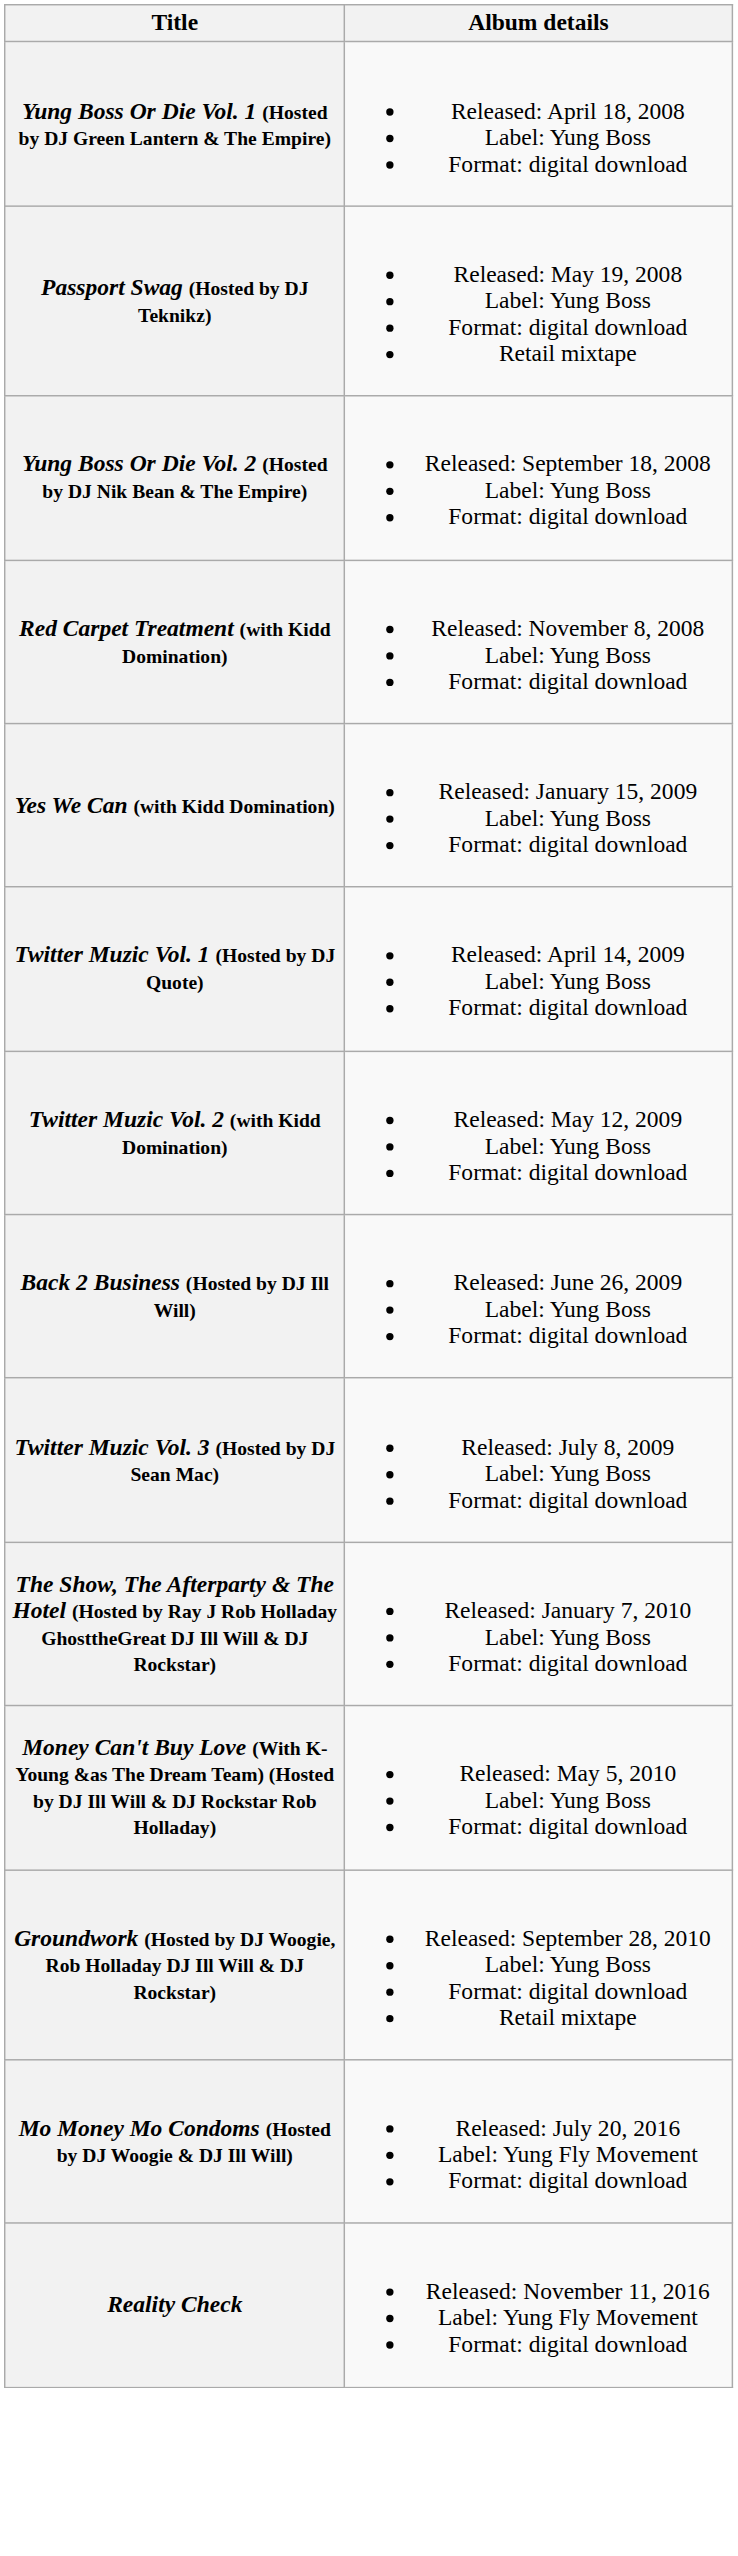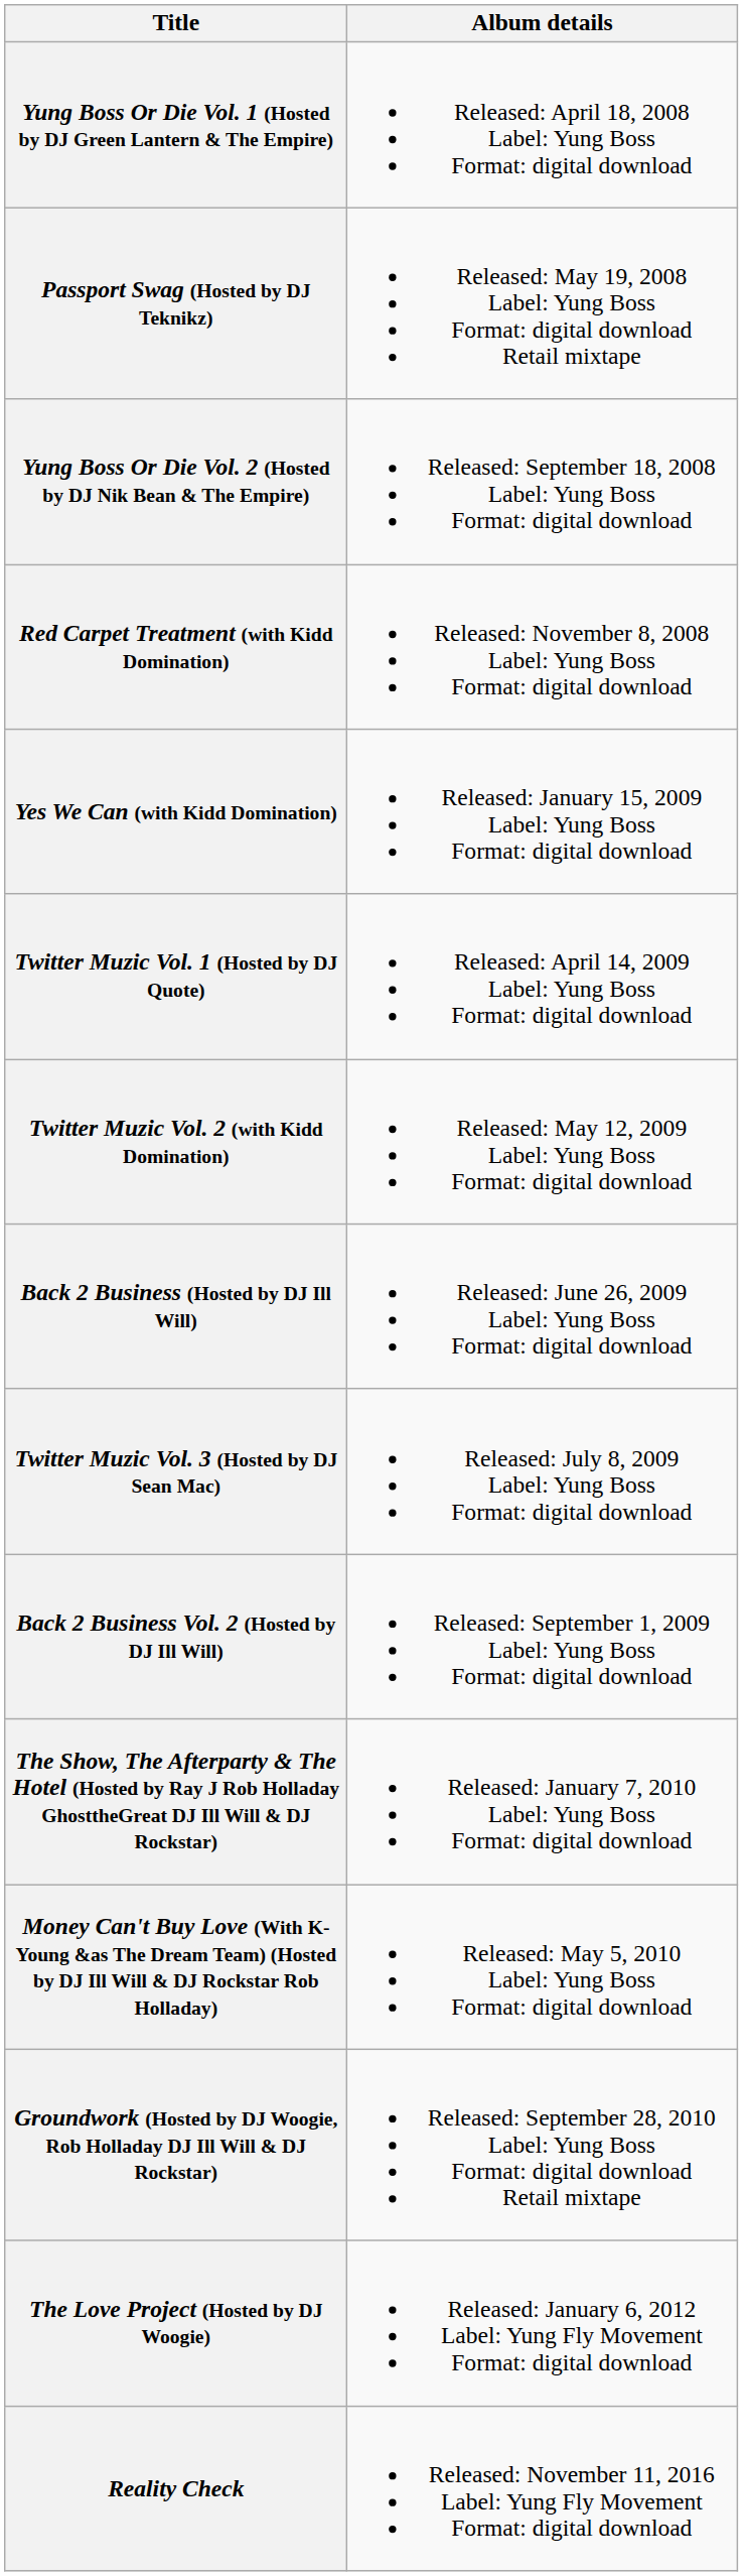 <table class="wikitable plainrowheaders" style="text-align:center;">
 <tr>
 <th scope="col" style="width:14em;">Title</th>
 <th scope="col" style="width:16em;">Album details</th>
 </tr>
 <tr>
 <th scope="row"><em>Yung Boss Or Die Vol. 1</em> <small>(Hosted by DJ Green Lantern & The Empire)</small></th>
 <td><br><ul><li>Released: April 18, 2008</li><li>Label: Yung Boss</li><li>Format: digital download</li></ul></td>
 </tr>
 <tr>
 <th scope="row"><em>Passport Swag</em> <small>(Hosted by DJ Teknikz)</small></th>
 <td><br><ul><li>Released: May 19, 2008</li><li>Label: Yung Boss</li><li>Format: digital download</li><li>Retail mixtape</li></ul></td>
 </tr>
 <tr>
 <th scope="row"><em>Yung Boss Or Die Vol. 2</em> <small>(Hosted by DJ Nik Bean & The Empire)</small></th>
 <td><br><ul><li>Released: September 18, 2008</li><li>Label: Yung Boss</li><li>Format: digital download</li></ul></td>
 </tr>
 <tr>
 <th scope="row"><em>Red Carpet Treatment</em> <small>(with Kidd Domination)</small></th>
 <td><br><ul><li>Released: November 8, 2008</li><li>Label: Yung Boss</li><li>Format: digital download</li></ul></td>
 </tr>
 <tr>
 <th scope="row"><em>Yes We Can</em> <small>(with Kidd Domination)</small></th>
 <td><br><ul><li>Released: January 15, 2009</li><li>Label: Yung Boss</li><li>Format: digital download</li></ul></td>
 </tr>
 <tr>
 <th scope="row"><em>Twitter Muzic Vol. 1</em> <small>(Hosted by DJ Quote)</small></th>
 <td><br><ul><li>Released: April 14, 2009</li><li>Label: Yung Boss</li><li>Format: digital download</li></ul></td>
 </tr>
 <tr>
 <th scope="row"><em>Twitter Muzic Vol. 2</em> <small>(with Kidd Domination)</small></th>
 <td><br><ul><li>Released: May 12, 2009</li><li>Label: Yung Boss</li><li>Format: digital download</li></ul></td>
 </tr>
 <tr>
 <th scope="row"><em>Back 2 Business</em> <small>(Hosted by DJ Ill Will)</small></th>
 <td><br><ul><li>Released: June 26, 2009</li><li>Label: Yung Boss</li><li>Format: digital download</li></ul></td>
 </tr>
 <tr>
 <th scope="row"><em>Twitter Muzic Vol. 3</em> <small>(Hosted by DJ Sean Mac)</small></th>
 <td><br><ul><li>Released: July 8, 2009</li><li>Label: Yung Boss</li><li>Format: digital download</li></ul></td>
 </tr>
 <tr>
+<th scope="row"><em>Back 2 Business Vol. 2</em> <small>(Hosted by DJ Ill Will)</small></th>
+<td><br><ul><li>Released: September 1, 2009</li><li>Label: Yung Boss</li><li>Format: digital download</li></ul></td>
+</tr>
+<tr>
 <th scope="row"><em>The Show, The Afterparty & The Hotel</em> <small>(Hosted by  Ray J Rob Holladay GhosttheGreat DJ Ill Will & DJ Rockstar)</small></th>
 <td><br><ul><li>Released: January 7, 2010</li><li>Label: Yung Boss</li><li>Format: digital download</li></ul></td>
 </tr>
 <tr>
 <th scope="row"><em>Money Can't Buy Love</em> <small>(With K-Young &as The Dream Team) (Hosted by DJ Ill Will & DJ Rockstar Rob Holladay)</small></th>
 <td><br><ul><li>Released: May 5, 2010</li><li>Label: Yung Boss</li><li>Format: digital download</li></ul></td>
 </tr>
 <tr>
 <th scope="row"><em>Groundwork</em> <small>(Hosted by DJ Woogie, Rob Holladay DJ Ill Will & DJ Rockstar)</small></th>
 <td><br><ul><li>Released: September 28, 2010</li><li>Label: Yung Boss</li><li>Format: digital download</li><li>Retail mixtape</li></ul></td>
 </tr>
 <tr>
-<th scope="row"><em>Mo Money Mo Condoms</em> <small>(Hosted by DJ Woogie & DJ Ill Will)</small></th>
-<td><br><ul><li>Released: July 20, 2016</li><li>Label: Yung Fly Movement</li><li>Format: digital download</li></ul></td>
+<th scope="row"><em>The Love Project</em> <small>(Hosted by DJ Woogie)</small></th>
+<td><br><ul><li>Released: January 6, 2012</li><li>Label: Yung Fly Movement</li><li>Format: digital download</li></ul></td>
 </tr>
 <tr>
 <th scope="row"><em>Reality Check</em></th>
 <td><br><ul><li>Released: November 11, 2016</li><li>Label: Yung Fly Movement</li><li>Format: digital download</li></ul></td>
 </tr>
 </table>
